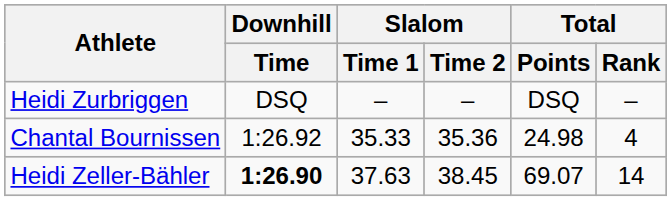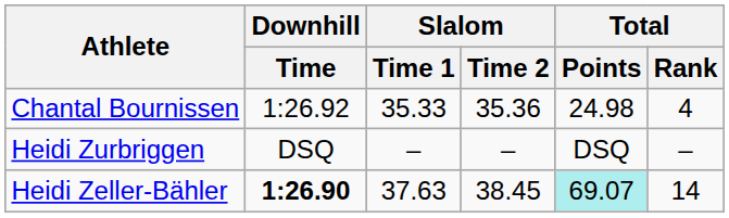 <table class="wikitable" style="font-size:90%">
 <tr>
 <th rowspan="2">Athlete</th>
 <th>Downhill</th>
 <th colspan="2">Slalom</th>
 <th colspan="2">Total</th>
 </tr>
 <tr>
 <th>Time</th>
 <th>Time 1</th>
 <th>Time 2</th>
 <th>Points</th>
 <th>Rank</th>
 </tr>
 <tr>
+<td><a href='#'>Chantal Bournissen</a></td>
+<td align="center">1:26.92</td>
+<td align="center">35.33</td>
+<td align="center">35.36</td>
+<td align="center">24.98</td>
+<td align="center">4</td>
+</tr>
+<tr>
 <td><a href='#'>Heidi Zurbriggen</a></td>
 <td align="center">DSQ</td>
 <td align="center">–</td>
 <td align="center">–</td>
 <td align="center">DSQ</td>
 <td align="center">–</td>
 </tr>
 <tr>
-<td><a href='#'>Chantal Bournissen</a></td>
-<td align="center">1:26.92</td>
-<td align="center">35.33</td>
-<td align="center">35.36</td>
-<td align="center">24.98</td>
-<td align="center">4</td>
-</tr>
-<tr>
 <td><a href='#'>Heidi Zeller-Bähler</a></td>
 <td align="center"><strong>1:26.90</strong></td>
 <td align="center">37.63</td>
 <td align="center">38.45</td>
-<td align="center">69.07</td>
+<td align="center" style="background: paleturquoise;">69.07</td>
 <td align="center">14</td>
 </tr>
 </table>
